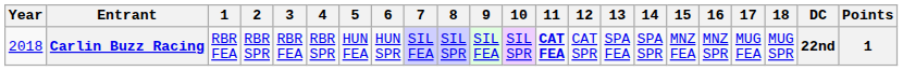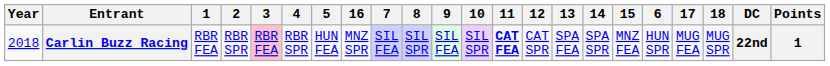 <table class="wikitable" style="text-align:center; font-size:85%">
 <tr>
 <th>Year</th>
 <th>Entrant</th>
 <th>1</th>
 <th>2</th>
 <th>3</th>
 <th>4</th>
 <th>5</th>
-<th>6</th>
+<th>16</th>
 <th>7</th>
 <th>8</th>
 <th>9</th>
 <th>10</th>
 <th>11</th>
 <th>12</th>
 <th>13</th>
 <th>14</th>
 <th>15</th>
-<th>16</th>
+<th>6</th>
 <th>17</th>
 <th>18</th>
 <th>DC</th>
 <th>Points</th>
 </tr>
 <tr>
 <td><a href='#'>2018</a></td>
 <th nowrap><a href='#'>Carlin Buzz Racing</a></th>
 <td><a href='#'>RBR<br>FEA</a></td>
 <td><a href='#'>RBR<br>SPR</a></td>
-<td><a href='#'>RBR<br>FEA</a></td>
+<td style="background: pink;"><a href='#'>RBR<br>FEA</a></td>
 <td><a href='#'>RBR<br>SPR</a></td>
 <td><a href='#'>HUN<br>FEA</a></td>
-<td><a href='#'>HUN<br>SPR</a></td>
+<td><a href='#'>MNZ<br>SPR</a></td>
 <td style="background:#CFCFFF;"><a href='#'>SIL<br>FEA</a><br></td>
 <td style="background:#CFCFFF;"><a href='#'>SIL<br>SPR</a><br></td>
 <td style="background:#DFFFDF;"><a href='#'>SIL<br>FEA</a><br></td>
 <td style="background:#EFCFFF;"><a href='#'>SIL<br>SPR</a><br></td>
 <td><strong><a href='#'>CAT<br>FEA</a></strong></td>
 <td><a href='#'>CAT<br>SPR</a></td>
 <td><a href='#'>SPA<br>FEA</a></td>
 <td><a href='#'>SPA<br>SPR</a></td>
 <td><a href='#'>MNZ<br>FEA</a></td>
-<td><a href='#'>MNZ<br>SPR</a></td>
+<td><a href='#'>HUN<br>SPR</a></td>
 <td><a href='#'>MUG<br>FEA</a></td>
 <td><a href='#'>MUG<br>SPR</a></td>
 <th>22nd</th>
 <th>1</th>
 </tr>
 </table>
